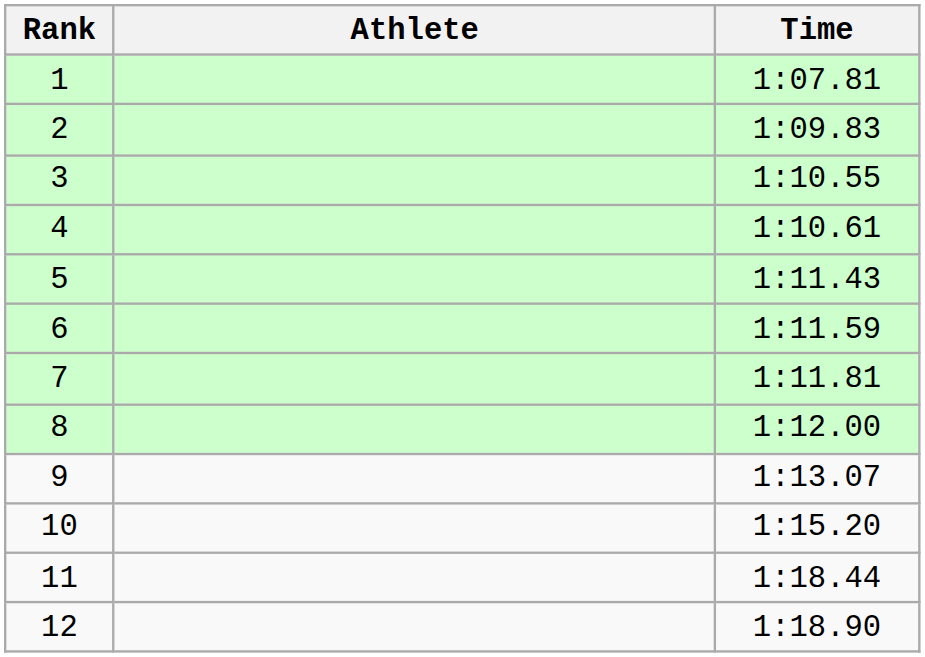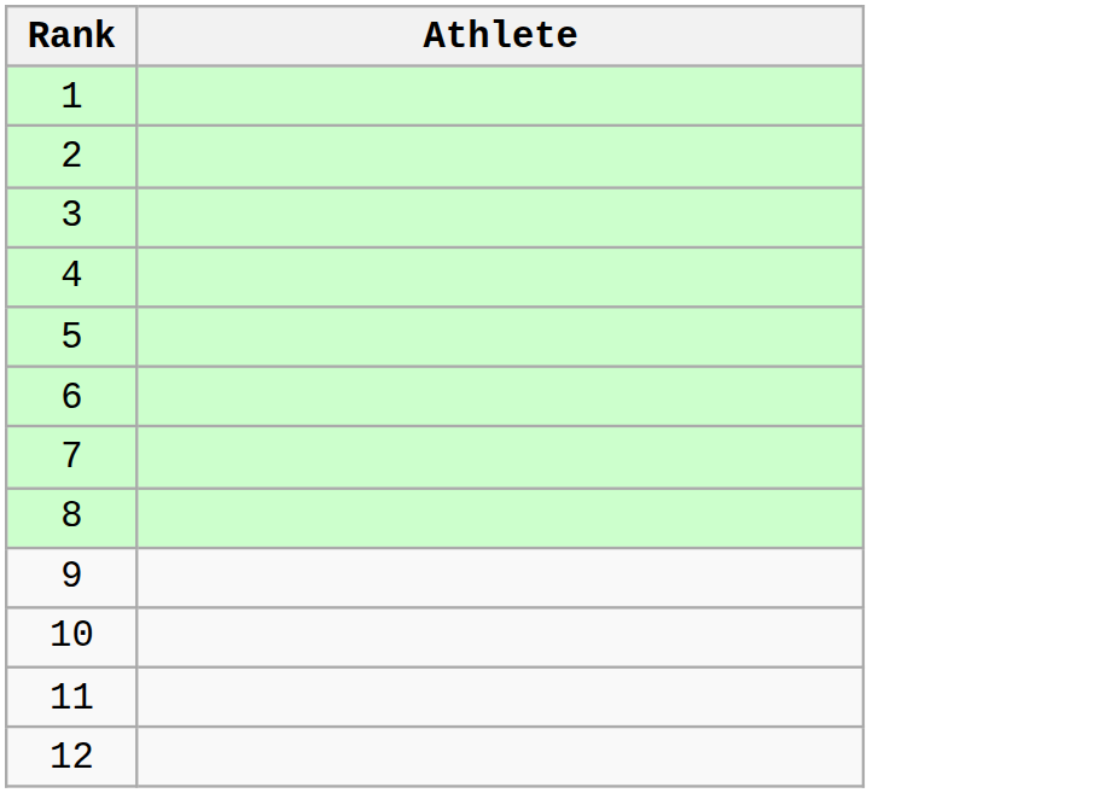 <table class=wikitable style="text-align:center">
 <tr>
 <th width=40>Rank</th>
 <th width=250>Athlete</th>
-<th width=80>Time</th>
 </tr>
 <tr bgcolor="ccffcc">
 <td>1</td>
 <td align=left></td>
-<td>1:07.81</td>
 </tr>
 <tr bgcolor="ccffcc">
 <td>2</td>
 <td align=left></td>
-<td>1:09.83</td>
 </tr>
 <tr bgcolor="ccffcc">
 <td>3</td>
 <td align=left></td>
-<td>1:10.55</td>
 </tr>
 <tr bgcolor="ccffcc">
 <td>4</td>
 <td align=left></td>
-<td>1:10.61</td>
 </tr>
 <tr bgcolor="ccffcc">
 <td>5</td>
 <td align=left></td>
-<td>1:11.43</td>
 </tr>
 <tr bgcolor="ccffcc">
 <td>6</td>
 <td align=left></td>
-<td>1:11.59</td>
 </tr>
 <tr bgcolor="ccffcc">
 <td>7</td>
 <td align=left></td>
-<td>1:11.81</td>
 </tr>
 <tr bgcolor="ccffcc">
 <td>8</td>
 <td align=left></td>
-<td>1:12.00</td>
 </tr>
 <tr>
 <td>9</td>
 <td align=left></td>
-<td>1:13.07</td>
 </tr>
 <tr>
 <td>10</td>
 <td align=left></td>
-<td>1:15.20</td>
 </tr>
 <tr>
 <td>11</td>
 <td align=left></td>
-<td>1:18.44</td>
 </tr>
 <tr>
 <td>12</td>
 <td align=left></td>
-<td>1:18.90</td>
 </tr>
 </table>
